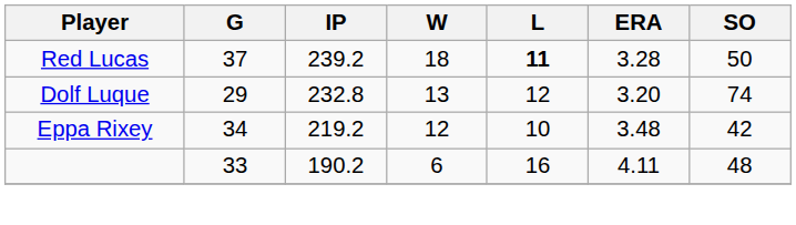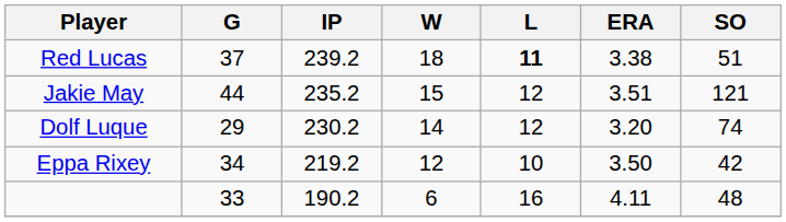 <table class="wikitable sortable">
 <tr>
 <th bgcolor="#DDDDFF" width="16%">Player</th>
 <th bgcolor="#DDDDFF" width="9%">G</th>
 <th bgcolor="#DDDDFF" width="9%">IP</th>
 <th bgcolor="#DDDDFF" width="9%">W</th>
 <th bgcolor="#DDDDFF" width="9%">L</th>
 <th bgcolor="#DDDDFF" width="9%">ERA</th>
 <th bgcolor="#DDDDFF" width="9%">SO</th>
 </tr>
 <tr align="center">
 <td><a href='#'>Red Lucas</a></td>
 <td>37</td>
 <td>239.2</td>
 <td>18</td>
 <td><strong>11</strong></td>
-<td>3.28</td>
-<td>50</td>
+<td>3.38</td>
+<td>51</td>
+</tr>
+<tr align="center">
+<td><a href='#'>Jakie May</a></td>
+<td>44</td>
+<td>235.2</td>
+<td>15</td>
+<td>12</td>
+<td>3.51</td>
+<td>121</td>
 </tr>
 <tr align="center">
 <td><a href='#'>Dolf Luque</a></td>
 <td>29</td>
-<td>232.8</td>
-<td>13</td>
+<td>230.2</td>
+<td>14</td>
 <td>12</td>
 <td>3.20</td>
 <td>74</td>
 </tr>
 <tr align="center">
 <td><a href='#'>Eppa Rixey</a></td>
 <td>34</td>
 <td>219.2</td>
 <td>12</td>
 <td>10</td>
-<td>3.48</td>
+<td>3.50</td>
 <td>42</td>
 </tr>
 <tr align="center">
 <td></td>
 <td>33</td>
 <td>190.2</td>
 <td>6</td>
 <td>16</td>
 <td>4.11</td>
 <td>48</td>
 </tr>
 <tr align="center">
 </tr>
 </table>
